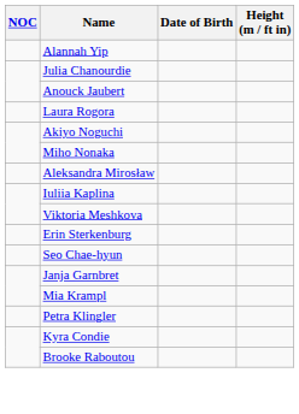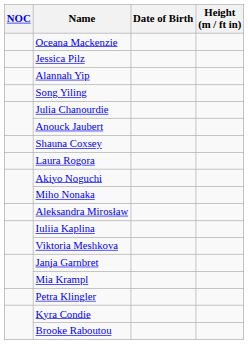 <table class="wikitable sortable" style="text-align:center">
 <tr>
 <th><a href='#'>NOC</a></th>
 <th>Name</th>
 <th>Date of Birth</th>
 <th>Height<br>(m / ft in)</th>
 </tr>
 <tr>
 <td align="left"></td>
+<td align="left"><a href='#'>Oceana Mackenzie</a></td>
+<td align="left"></td>
+<td></td>
+</tr>
+<tr>
+<td rowspan="1" align="left"></td>
+<td align="left"><a href='#'>Jessica Pilz</a></td>
+<td align="left"></td>
+<td></td>
+</tr>
+<tr>
+<td align="left"></td>
 <td align="left"><a href='#'>Alannah Yip</a></td>
+<td align="left"></td>
+<td></td>
+</tr>
+<tr>
+<td align="left"></td>
+<td align="left"><a href='#'>Song Yiling</a></td>
 <td align="left"></td>
 <td></td>
 </tr>
 <tr>
 <td rowspan="2" align="left"></td>
 <td align="left"><a href='#'>Julia Chanourdie</a></td>
 <td align="left"></td>
 <td></td>
 </tr>
 <tr>
 <td align="left"><a href='#'>Anouck Jaubert</a></td>
+<td align="left"></td>
+<td></td>
+</tr>
+<tr>
+<td align="left"></td>
+<td align="left"><a href='#'>Shauna Coxsey</a></td>
 <td align="left"></td>
 <td></td>
 </tr>
 <tr>
 <td align="left"></td>
 <td align="left"><a href='#'>Laura Rogora</a></td>
 <td align="left"></td>
 <td></td>
 </tr>
 <tr>
 <td rowspan="2" align="left"></td>
 <td align="left"><a href='#'>Akiyo Noguchi</a></td>
 <td align="left"></td>
 <td></td>
 </tr>
 <tr>
 <td align="left"><a href='#'>Miho Nonaka</a></td>
 <td align="left"></td>
 <td></td>
 </tr>
 <tr>
 <td rowspan="1" align="left"></td>
 <td align="left"><a href='#'>Aleksandra Mirosław</a></td>
 <td align="left"></td>
 <td></td>
 </tr>
 <tr>
 <td rowspan="2" align="left"></td>
 <td align="left"><a href='#'>Iuliia Kaplina</a></td>
 <td align="left"></td>
 <td></td>
 </tr>
 <tr>
 <td align="left"><a href='#'>Viktoria Meshkova</a></td>
 <td align="left"></td>
 <td></td>
 </tr>
 <tr>
-<td rowspan="1" align="left"></td>
-<td align="left"><a href='#'>Erin Sterkenburg</a></td>
-<td align="left"></td>
-<td></td>
-</tr>
-<tr>
-<td align="left"></td>
-<td align="left"><a href='#'>Seo Chae-hyun</a></td>
-<td align="left"></td>
-<td></td>
-</tr>
-<tr>
 <td rowspan="2" align="left"></td>
 <td align="left"><a href='#'>Janja Garnbret</a></td>
 <td align="left"></td>
 <td></td>
 </tr>
 <tr>
 <td align="left"><a href='#'>Mia Krampl</a></td>
 <td align="left"></td>
 <td></td>
 </tr>
 <tr>
 <td align="left"></td>
 <td align="left"><a href='#'>Petra Klingler</a></td>
 <td align="left"></td>
 <td></td>
 </tr>
 <tr>
 <td rowspan="2" align="left"></td>
 <td align="left"><a href='#'>Kyra Condie</a></td>
 <td align="left"></td>
 <td></td>
 </tr>
 <tr>
 <td align="left"><a href='#'>Brooke Raboutou</a></td>
 <td align="left"></td>
 <td></td>
 </tr>
 </table>
